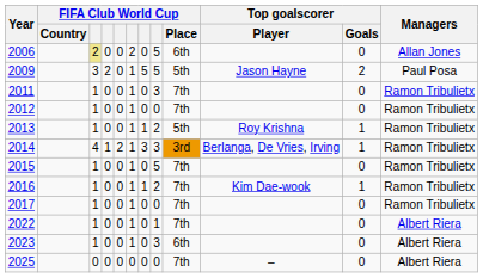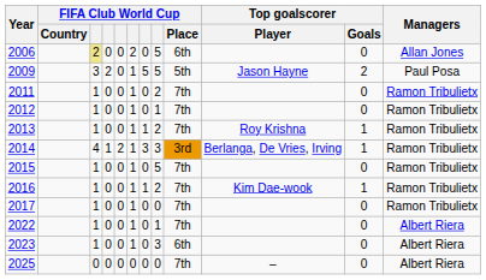 <table class="wikitable" style="text-align:center;">
 <tr>
 <th rowspan="2">Year</th>
 <th colspan="8"><a href='#'>FIFA Club World Cup</a></th>
 <th colspan="2">Top goalscorer</th>
 <th rowspan="2">Managers</th>
 </tr>
 <tr>
 <th>Country</th>
 <th></th>
 <th></th>
 <th></th>
 <th></th>
 <th></th>
 <th></th>
 <th>Place</th>
 <th>Player</th>
 <th>Goals</th>
 </tr>
 <tr>
 <td align=center><a href='#'>2006</a></td>
 <td style="text-align:left"></td>
 <td style="background: khaki;">2</td>
 <td>0</td>
 <td>0</td>
 <td>2</td>
 <td>0</td>
 <td>5</td>
 <td>6th</td>
 <td></td>
 <td>0</td>
 <td><a href='#'>Allan Jones</a></td>
 </tr>
 <tr>
 <td><a href='#'>2009</a></td>
 <td style="text-align:left"></td>
 <td>3</td>
 <td>2</td>
 <td>0</td>
 <td>1</td>
 <td>5</td>
 <td>5</td>
 <td>5th</td>
 <td><a href='#'>Jason Hayne</a></td>
 <td>2</td>
 <td>Paul Posa</td>
 </tr>
 <tr>
 <td><a href='#'>2011</a></td>
 <td style="text-align:left"></td>
 <td>1</td>
 <td>0</td>
 <td>0</td>
 <td>1</td>
 <td>0</td>
-<td>3</td>
+<td>2</td>
 <td>7th</td>
 <td></td>
 <td>0</td>
 <td><a href='#'>Ramon Tribulietx</a></td>
 </tr>
 <tr>
 <td><a href='#'>2012</a></td>
 <td style="text-align:left"></td>
 <td>1</td>
 <td>0</td>
 <td>0</td>
 <td>1</td>
 <td>0</td>
-<td>0</td>
+<td>1</td>
 <td>7th</td>
 <td></td>
 <td>0</td>
 <td>Ramon Tribulietx</td>
 </tr>
 <tr>
 <td><a href='#'>2013</a></td>
 <td style="text-align:left"></td>
 <td>1</td>
 <td>0</td>
 <td>0</td>
 <td>1</td>
 <td>1</td>
 <td>2</td>
-<td>5th</td>
+<td>7th</td>
 <td><a href='#'>Roy Krishna</a></td>
 <td>1</td>
 <td>Ramon Tribulietx</td>
 </tr>
 <tr>
 <td><a href='#'>2014</a></td>
 <td style="text-align:left"></td>
 <td>4</td>
 <td>1</td>
 <td>2</td>
 <td>1</td>
 <td>3</td>
 <td>3</td>
 <td style="background:#e90;">3rd</td>
 <td><a href='#'>Berlanga</a>, <a href='#'>De Vries</a>, <a href='#'>Irving</a></td>
 <td>1</td>
 <td>Ramon Tribulietx</td>
 </tr>
 <tr>
 <td><a href='#'>2015</a></td>
 <td style="text-align:left"></td>
 <td>1</td>
 <td>0</td>
 <td>0</td>
 <td>1</td>
 <td>0</td>
 <td>5</td>
 <td>7th</td>
 <td></td>
 <td>0</td>
 <td>Ramon Tribulietx</td>
 </tr>
 <tr>
 <td><a href='#'>2016</a></td>
 <td style="text-align:left"></td>
 <td>1</td>
 <td>0</td>
 <td>0</td>
 <td>1</td>
 <td>1</td>
 <td>2</td>
 <td>7th</td>
 <td><a href='#'>Kim Dae-wook</a></td>
 <td>1</td>
 <td>Ramon Tribulietx</td>
 </tr>
 <tr>
 <td><a href='#'>2017</a></td>
 <td style="text-align:left"></td>
 <td>1</td>
 <td>0</td>
 <td>0</td>
 <td>1</td>
 <td>0</td>
 <td>0</td>
 <td>7th</td>
 <td></td>
 <td>0</td>
 <td>Ramon Tribulietx</td>
 </tr>
 <tr>
 <td><a href='#'>2022</a></td>
 <td style="text-align:left"></td>
 <td>1</td>
 <td>0</td>
 <td>0</td>
 <td>1</td>
 <td>0</td>
 <td>1</td>
 <td>7th</td>
 <td></td>
 <td>0</td>
 <td><a href='#'>Albert Riera</a></td>
 </tr>
 <tr>
 <td><a href='#'>2023</a></td>
 <td style="text-align:left"></td>
 <td>1</td>
 <td>0</td>
 <td>0</td>
 <td>1</td>
 <td>0</td>
 <td>3</td>
 <td>6th</td>
 <td></td>
 <td>0</td>
 <td>Albert Riera</td>
 </tr>
 <tr>
 <td><a href='#'>2025</a></td>
 <td style="text-align:left"></td>
 <td>0</td>
 <td>0</td>
 <td>0</td>
 <td>0</td>
 <td>0</td>
 <td>0</td>
 <td>7th</td>
 <td>–</td>
 <td>0</td>
 <td>Albert Riera</td>
 </tr>
 </table>
